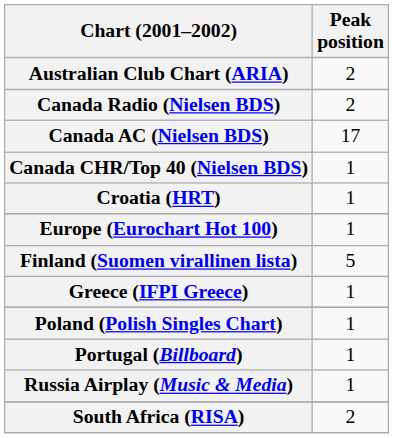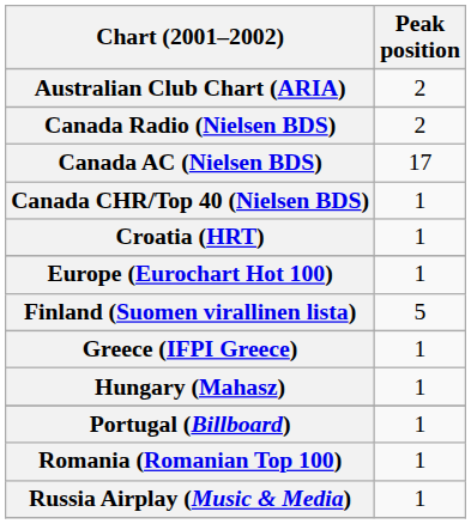 <table class="wikitable sortable plainrowheaders">
 <tr>
 <th>Chart (2001–2002)</th>
 <th>Peak<br>position</th>
 </tr>
 <tr>
 </tr>
 <tr>
 <th scope="row">Australian Club Chart (<a href='#'>ARIA</a>)</th>
 <td style="text-align:center;">2</td>
 </tr>
 <tr>
 </tr>
 <tr>
 </tr>
 <tr>
 </tr>
 <tr>
 </tr>
 <tr>
 <th scope="row">Canada Radio (<a href='#'>Nielsen BDS</a>)</th>
 <td style="text-align:center;">2</td>
 </tr>
 <tr>
 <th scope="row">Canada AC (<a href='#'>Nielsen BDS</a>)</th>
 <td style="text-align:center;">17</td>
 </tr>
 <tr>
 <th scope="row">Canada CHR/Top 40 (<a href='#'>Nielsen BDS</a>)</th>
 <td style="text-align:center;">1</td>
 </tr>
 <tr>
 <th scope="row">Croatia (<a href='#'>HRT</a>)</th>
 <td style="text-align:center;">1</td>
 </tr>
 <tr>
 </tr>
 <tr>
 <th scope="row">Europe (<a href='#'>Eurochart Hot 100</a>)</th>
 <td style="text-align:center;">1</td>
 </tr>
 <tr>
 <th scope="row">Finland (<a href='#'>Suomen virallinen lista</a>)</th>
 <td style="text-align:center;">5</td>
 </tr>
 <tr>
 </tr>
 <tr>
 </tr>
 <tr>
 <th scope="row">Greece (<a href='#'>IFPI Greece</a>)</th>
 <td style="text-align:center;">1</td>
 </tr>
 <tr>
+<th scope="row">Hungary (<a href='#'>Mahasz</a>)</th>
+<td style="text-align:center;">1</td>
 </tr>
 <tr>
 </tr>
 <tr>
 </tr>
 <tr>
 </tr>
 <tr>
 </tr>
 <tr>
 </tr>
 <tr>
-<th scope="row">Poland (<a href='#'>Polish Singles Chart</a>)</th>
+</tr>
+<tr>
+<th scope="row">Portugal (<a href='#'><em>Billboard</em></a>)</th>
 <td style="text-align:center;">1</td>
 </tr>
 <tr>
-<th scope="row">Portugal (<a href='#'><em>Billboard</em></a>)</th>
+<th scope="row">Romania (<a href='#'>Romanian Top 100</a>)</th>
 <td style="text-align:center;">1</td>
 </tr>
 <tr>
 <th scope="row">Russia Airplay (<em><a href='#'>Music & Media</a></em>)</th>
 <td style="text-align:center;">1</td>
 </tr>
 <tr>
-</tr>
-<tr>
-<th scope="row">South Africa (<a href='#'>RISA</a>)</th>
-<td style="text-align:center;">2</td>
 </tr>
 <tr>
 </tr>
 <tr>
 </tr>
 <tr>
 </tr>
 <tr>
 </tr>
 <tr>
 </tr>
 <tr>
 </tr>
 <tr>
 </tr>
 <tr>
 </tr>
 <tr>
 </tr>
 <tr>
 </tr>
 </table>
